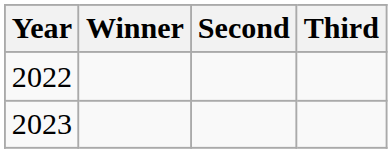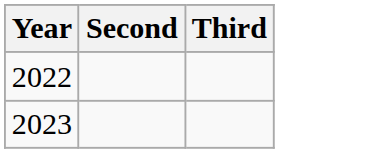 <table class="wikitable sortable">
 <tr>
 <th>Year</th>
-<th>Winner</th>
 <th>Second</th>
 <th>Third</th>
 </tr>
 <tr>
 <td>2022</td>
 <td></td>
 <td></td>
-<td></td>
 </tr>
 <tr>
 <td>2023</td>
 <td></td>
 <td></td>
-<td></td>
 </tr>
 </table>
